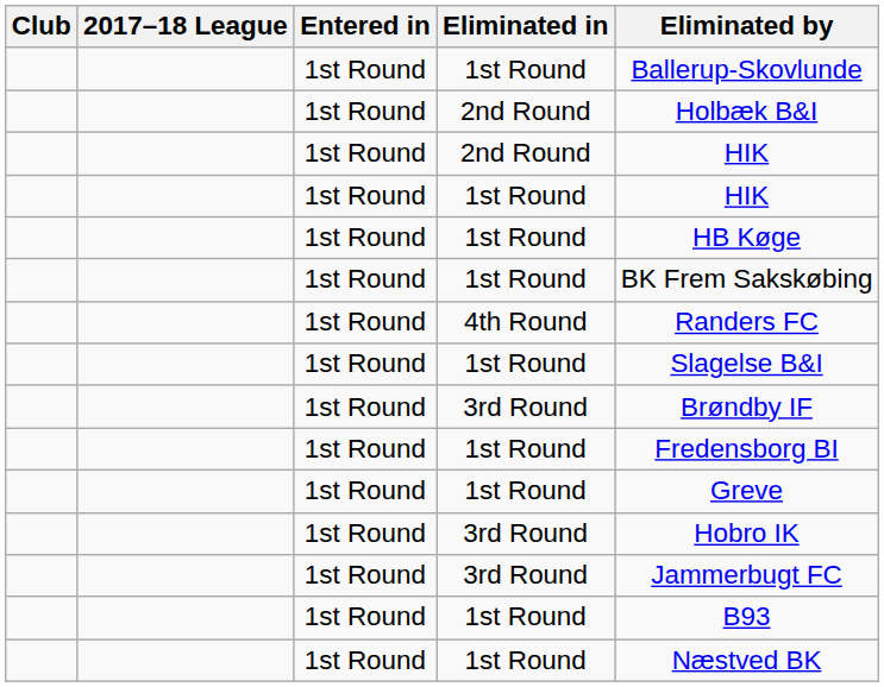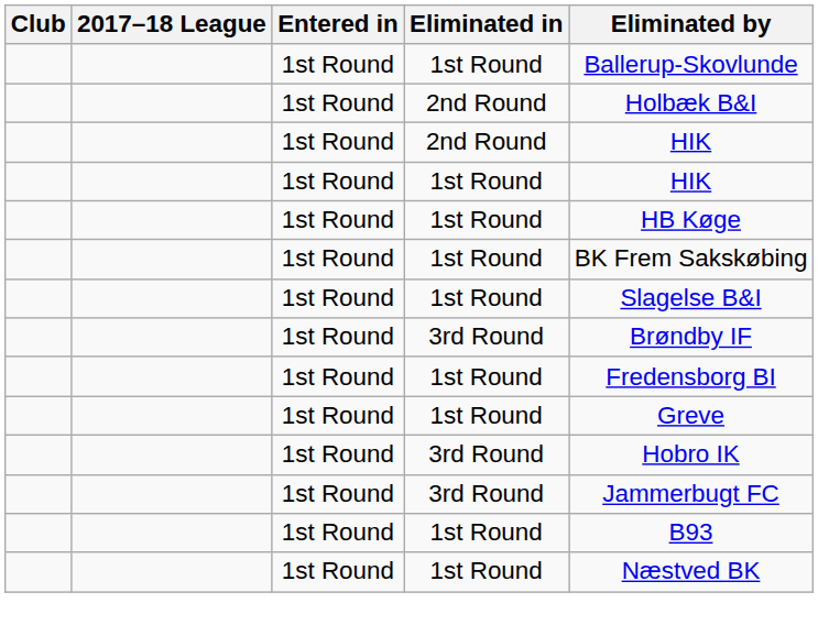 <table class="wikitable sortable">
 <tr>
 <th>Club</th>
 <th>2017–18 League</th>
 <th>Entered in</th>
 <th>Eliminated in</th>
 <th>Eliminated by</th>
 </tr>
 <tr>
 <td></td>
 <td></td>
 <td align="center">1st Round</td>
 <td align="center">1st Round</td>
 <td align="center"><a href='#'>Ballerup-Skovlunde</a></td>
 </tr>
 <tr>
 <td></td>
 <td></td>
 <td align="center">1st Round</td>
 <td align="center">2nd Round</td>
 <td align="center"><a href='#'>Holbæk B&I</a></td>
 </tr>
 <tr>
 <td></td>
 <td></td>
 <td align="center">1st Round</td>
 <td align="center">2nd Round</td>
 <td align="center"><a href='#'>HIK</a></td>
 </tr>
 <tr>
 <td></td>
 <td></td>
 <td align="center">1st Round</td>
 <td align="center">1st Round</td>
 <td align="center"><a href='#'>HIK</a></td>
 </tr>
 <tr>
 <td></td>
 <td></td>
 <td align="center">1st Round</td>
 <td align="center">1st Round</td>
 <td align="center"><a href='#'>HB Køge</a></td>
 </tr>
 <tr>
 <td></td>
 <td></td>
 <td align="center">1st Round</td>
 <td align="center">1st Round</td>
 <td align="center">BK Frem Sakskøbing</td>
-</tr>
-<tr>
-<td></td>
-<td></td>
-<td align="center">1st Round</td>
-<td align="center">4th Round</td>
-<td align="center"><a href='#'>Randers FC</a></td>
 </tr>
 <tr>
 <td></td>
 <td></td>
 <td align="center">1st Round</td>
 <td align="center">1st Round</td>
 <td align="center"><a href='#'>Slagelse B&I</a></td>
 </tr>
 <tr>
 <td></td>
 <td></td>
 <td align="center">1st Round</td>
 <td align="center">3rd Round</td>
 <td align="center"><a href='#'>Brøndby IF</a></td>
 </tr>
 <tr>
 <td></td>
 <td></td>
 <td align="center">1st Round</td>
 <td align="center">1st Round</td>
 <td align="center"><a href='#'>Fredensborg BI</a></td>
 </tr>
 <tr>
 <td></td>
 <td></td>
 <td align="center">1st Round</td>
 <td align="center">1st Round</td>
 <td align="center"><a href='#'>Greve</a></td>
 </tr>
 <tr>
 <td></td>
 <td></td>
 <td align="center">1st Round</td>
 <td align="center">3rd Round</td>
 <td align="center"><a href='#'>Hobro IK</a></td>
 </tr>
 <tr>
 <td></td>
 <td></td>
 <td align="center">1st Round</td>
 <td align="center">3rd Round</td>
 <td align="center"><a href='#'>Jammerbugt FC</a></td>
 </tr>
 <tr>
 <td></td>
 <td></td>
 <td align="center">1st Round</td>
 <td align="center">1st Round</td>
 <td align="center"><a href='#'>B93</a></td>
 </tr>
 <tr>
 <td></td>
 <td></td>
 <td align="center">1st Round</td>
 <td align="center">1st Round</td>
 <td align="center"><a href='#'>Næstved BK</a></td>
 </tr>
 </table>
